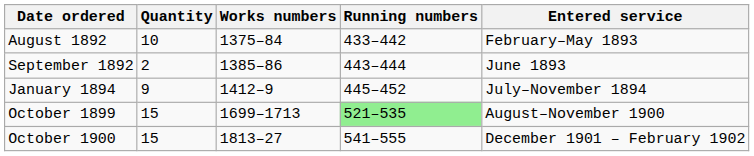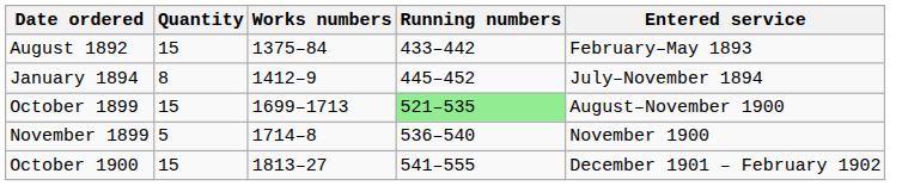 <table class=wikitable>
 <tr>
 <th>Date ordered</th>
 <th>Quantity</th>
 <th>Works numbers</th>
 <th>Running numbers</th>
 <th>Entered service</th>
 </tr>
 <tr>
 <td>August 1892</td>
-<td>10</td>
+<td>15</td>
 <td>1375–84</td>
 <td>433–442</td>
 <td>February–May 1893</td>
 </tr>
 <tr>
-<td>September 1892</td>
-<td>2</td>
-<td>1385–86</td>
-<td>443–444</td>
-<td>June 1893</td>
-</tr>
-<tr>
 <td>January 1894</td>
-<td>9</td>
+<td>8</td>
 <td>1412–9</td>
 <td>445–452</td>
 <td>July–November 1894</td>
 </tr>
 <tr>
 <td>October 1899</td>
 <td>15</td>
 <td>1699–1713</td>
 <td style="background: lightgreen;">521–535</td>
 <td>August–November 1900</td>
 </tr>
 <tr>
+<td>November 1899</td>
+<td>5</td>
+<td>1714–8</td>
+<td>536–540</td>
+<td>November 1900</td>
+</tr>
+<tr>
 <td>October 1900</td>
 <td>15</td>
 <td>1813–27</td>
 <td>541–555</td>
 <td>December 1901 – February 1902</td>
 </tr>
 </table>
